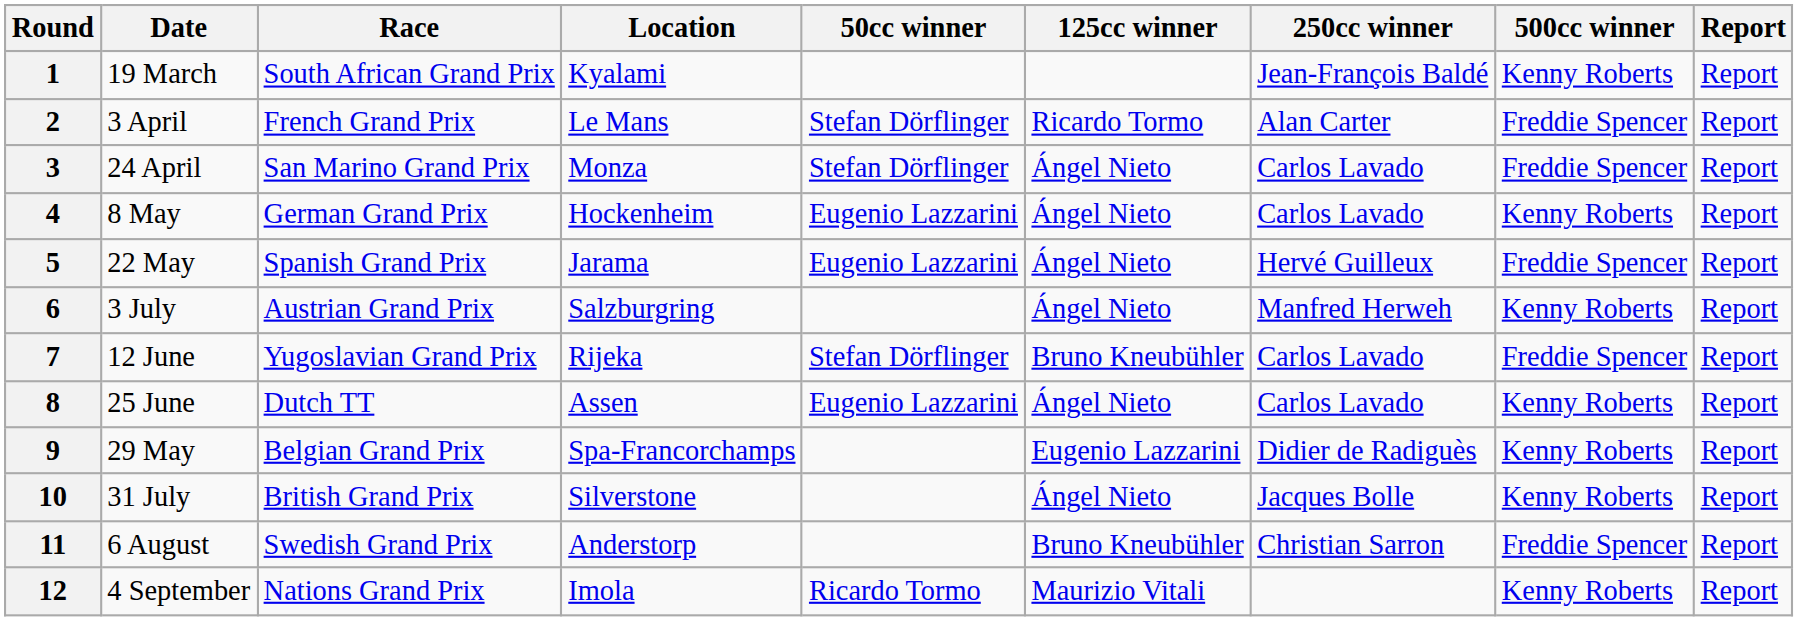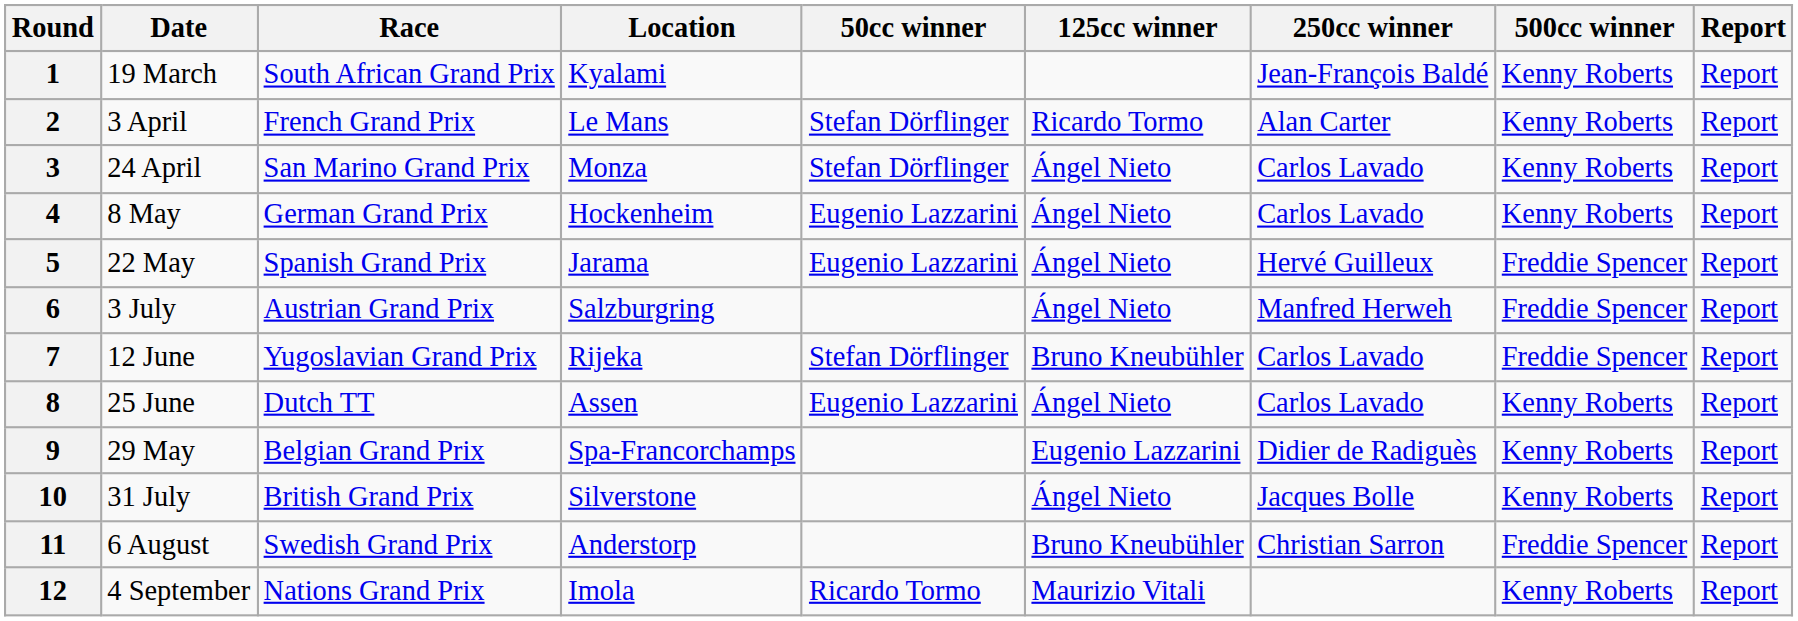 <table class="wikitable" style="font-size: 85%;">
 <tr>
 <th>Round</th>
 <th>Date</th>
 <th>Race</th>
 <th>Location</th>
 <th>50cc winner</th>
 <th>125cc winner</th>
 <th>250cc winner</th>
 <th>500cc winner</th>
 <th>Report</th>
 </tr>
 <tr>
 <th>1</th>
 <td>19 March</td>
 <td> <a href='#'>South African Grand Prix</a></td>
 <td><a href='#'>Kyalami</a></td>
 <td></td>
 <td></td>
 <td> <a href='#'>Jean-François Baldé</a></td>
 <td> <a href='#'>Kenny Roberts</a></td>
 <td><a href='#'>Report</a></td>
 </tr>
 <tr>
 <th>2</th>
 <td>3 April</td>
 <td> <a href='#'>French Grand Prix</a></td>
 <td><a href='#'>Le Mans</a></td>
 <td> <a href='#'>Stefan Dörflinger</a></td>
 <td> <a href='#'>Ricardo Tormo</a></td>
 <td> <a href='#'>Alan Carter</a></td>
-<td> <a href='#'>Freddie Spencer</a></td>
+<td> <a href='#'>Kenny Roberts</a></td>
 <td><a href='#'>Report</a></td>
 </tr>
 <tr>
 <th>3</th>
 <td>24 April</td>
 <td> <a href='#'>San Marino Grand Prix</a></td>
 <td><a href='#'>Monza</a></td>
 <td> <a href='#'>Stefan Dörflinger</a></td>
 <td> <a href='#'>Ángel Nieto</a></td>
 <td> <a href='#'>Carlos Lavado</a></td>
-<td> <a href='#'>Freddie Spencer</a></td>
+<td> <a href='#'>Kenny Roberts</a></td>
 <td><a href='#'>Report</a></td>
 </tr>
 <tr>
 <th>4</th>
 <td>8 May</td>
 <td> <a href='#'>German Grand Prix</a></td>
 <td><a href='#'>Hockenheim</a></td>
 <td> <a href='#'>Eugenio Lazzarini</a></td>
 <td> <a href='#'>Ángel Nieto</a></td>
 <td> <a href='#'>Carlos Lavado</a></td>
 <td> <a href='#'>Kenny Roberts</a></td>
 <td><a href='#'>Report</a></td>
 </tr>
 <tr>
 <th>5</th>
 <td>22 May</td>
 <td> <a href='#'>Spanish Grand Prix</a></td>
 <td><a href='#'>Jarama</a></td>
 <td> <a href='#'>Eugenio Lazzarini</a></td>
 <td> <a href='#'>Ángel Nieto</a></td>
 <td> <a href='#'>Hervé Guilleux</a></td>
 <td> <a href='#'>Freddie Spencer</a></td>
 <td><a href='#'>Report</a></td>
 </tr>
 <tr>
 <th>6</th>
 <td>3 July</td>
 <td> <a href='#'>Austrian Grand Prix</a></td>
 <td><a href='#'>Salzburgring</a></td>
 <td></td>
 <td> <a href='#'>Ángel Nieto</a></td>
 <td> <a href='#'>Manfred Herweh</a></td>
-<td> <a href='#'>Kenny Roberts</a></td>
+<td> <a href='#'>Freddie Spencer</a></td>
 <td><a href='#'>Report</a></td>
 </tr>
 <tr>
 <th>7</th>
 <td>12 June</td>
 <td> <a href='#'>Yugoslavian Grand Prix</a></td>
 <td><a href='#'>Rijeka</a></td>
 <td> <a href='#'>Stefan Dörflinger</a></td>
 <td> <a href='#'>Bruno Kneubühler</a></td>
 <td> <a href='#'>Carlos Lavado</a></td>
 <td> <a href='#'>Freddie Spencer</a></td>
 <td><a href='#'>Report</a></td>
 </tr>
 <tr>
 <th>8</th>
 <td>25 June</td>
 <td> <a href='#'>Dutch TT</a></td>
 <td><a href='#'>Assen</a></td>
 <td> <a href='#'>Eugenio Lazzarini</a></td>
 <td> <a href='#'>Ángel Nieto</a></td>
 <td> <a href='#'>Carlos Lavado</a></td>
 <td> <a href='#'>Kenny Roberts</a></td>
 <td><a href='#'>Report</a></td>
 </tr>
 <tr>
 <th>9</th>
 <td>29 May</td>
 <td> <a href='#'>Belgian Grand Prix</a></td>
 <td><a href='#'>Spa-Francorchamps</a></td>
 <td></td>
 <td> <a href='#'>Eugenio Lazzarini</a></td>
 <td> <a href='#'>Didier de Radiguès</a></td>
 <td> <a href='#'>Kenny Roberts</a></td>
 <td><a href='#'>Report</a></td>
 </tr>
 <tr>
 <th>10</th>
 <td>31 July</td>
 <td> <a href='#'>British Grand Prix</a></td>
 <td><a href='#'>Silverstone</a></td>
 <td></td>
 <td> <a href='#'>Ángel Nieto</a></td>
 <td> <a href='#'>Jacques Bolle</a></td>
 <td> <a href='#'>Kenny Roberts</a></td>
 <td><a href='#'>Report</a></td>
 </tr>
 <tr>
 <th>11</th>
 <td>6 August</td>
 <td> <a href='#'>Swedish Grand Prix</a></td>
 <td><a href='#'>Anderstorp</a></td>
 <td></td>
 <td> <a href='#'>Bruno Kneubühler</a></td>
 <td> <a href='#'>Christian Sarron</a></td>
 <td> <a href='#'>Freddie Spencer</a></td>
 <td><a href='#'>Report</a></td>
 </tr>
 <tr>
 <th>12</th>
 <td>4 September</td>
 <td> <a href='#'>Nations Grand Prix</a></td>
 <td><a href='#'>Imola</a></td>
 <td> <a href='#'>Ricardo Tormo</a></td>
 <td> <a href='#'>Maurizio Vitali</a></td>
 <td></td>
 <td> <a href='#'>Kenny Roberts</a></td>
 <td><a href='#'>Report</a></td>
 </tr>
 </table>
